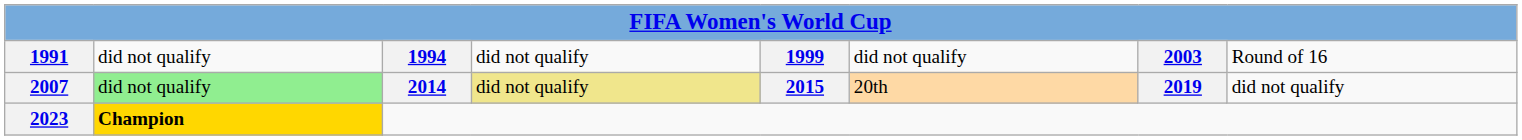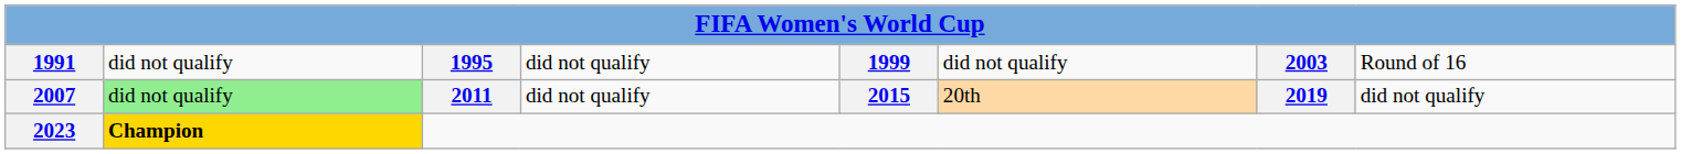 <table class="wikitable"  style="width:90%; font-size:90%;">
 <tr>
 <th style="background:#75aadb; width:50%;" colspan="8"><big><a href='#'>FIFA Women's World Cup</a></big></th>
 </tr>
 <tr>
 <th width=4%><a href='#'>1991</a></th>
 <td width=13%>did not qualify</td>
-<th width=4%><a href='#'>1994</a></th>
+<th width=4%><a href='#'>1995</a></th>
 <td width=13%>did not qualify</td>
 <th width=4%><a href='#'>1999</a></th>
 <td width=13%>did not qualify</td>
 <th width=4%><a href='#'>2003</a></th>
 <td width=13%>Round of 16</td>
 </tr>
 <tr>
 <th width=4%><a href='#'>2007</a></th>
 <td width=13% style="background: lightgreen;">did not qualify</td>
-<th width=4%><a href='#'>2014</a></th>
-<td width=13% style="background: khaki;">did not qualify</td>
+<th width=4%><a href='#'>2011</a></th>
+<td width=13%>did not qualify</td>
 <th width=4%><a href='#'>2015</a></th>
 <td style="width:13%; background:#fed9a5;">20th</td>
 <th width=4%><a href='#'>2019</a></th>
 <td width=13%>did not qualify</td>
 </tr>
 <tr>
 <th width=4%><a href='#'>2023</a></th>
 <td width=13% bgcolor=gold> <strong>Champion</strong></td>
 </tr>
 </table>
